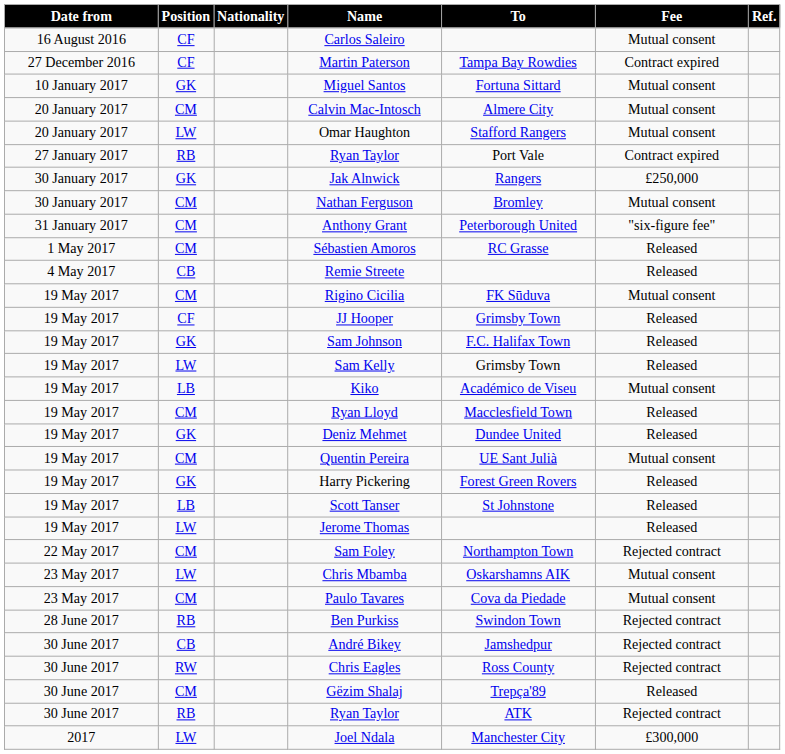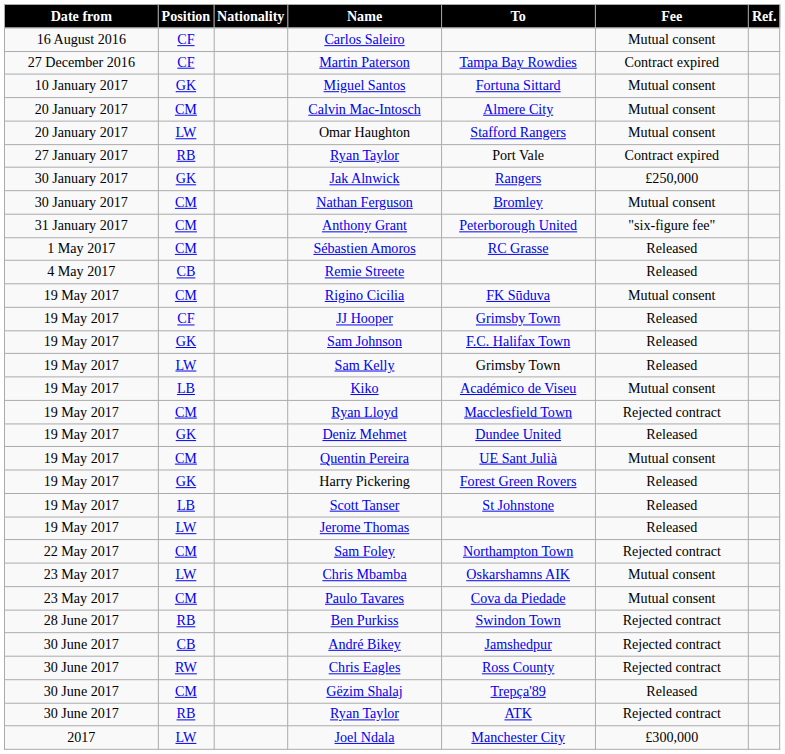 <table class="wikitable" style="text-align:center; font-size:90%; ">
 <tr>
 <th style="background:#000000; color:white; width:150px;">Date from</th>
 <th style="background:#000000; color:white; width:50px;">Position</th>
 <th style="background:#000000; color:white; width:50px;">Nationality</th>
 <th style="background:#000000; color:white; width:150px;">Name</th>
 <th style="background:#000000; color:white; width:150px;">To</th>
 <th style="background:#000000; color:white; width:150px;">Fee</th>
 <th style="background:#000000; color:white; width:25px;">Ref.</th>
 </tr>
 <tr>
 <td>16 August 2016</td>
 <td><a href='#'>CF</a></td>
 <td></td>
 <td><a href='#'>Carlos Saleiro</a></td>
 <td></td>
 <td>Mutual consent</td>
 <td></td>
 </tr>
 <tr>
 <td>27 December 2016</td>
 <td><a href='#'>CF</a></td>
 <td></td>
 <td><a href='#'>Martin Paterson</a></td>
 <td> <a href='#'>Tampa Bay Rowdies</a></td>
 <td>Contract expired</td>
 <td></td>
 </tr>
 <tr>
 <td>10 January 2017</td>
 <td><a href='#'>GK</a></td>
 <td></td>
 <td><a href='#'>Miguel Santos</a></td>
 <td> <a href='#'>Fortuna Sittard</a></td>
 <td>Mutual consent</td>
 <td></td>
 </tr>
 <tr>
 <td>20 January 2017</td>
 <td><a href='#'>CM</a></td>
 <td></td>
 <td><a href='#'>Calvin Mac-Intosch</a></td>
 <td> <a href='#'>Almere City</a></td>
 <td>Mutual consent</td>
 <td></td>
 </tr>
 <tr>
 <td>20 January 2017</td>
 <td><a href='#'>LW</a></td>
 <td></td>
 <td>Omar Haughton</td>
 <td><a href='#'>Stafford Rangers</a></td>
 <td>Mutual consent</td>
 <td></td>
 </tr>
 <tr>
 <td>27 January 2017</td>
 <td><a href='#'>RB</a></td>
 <td></td>
 <td><a href='#'>Ryan Taylor</a></td>
 <td>Port Vale</td>
 <td>Contract expired</td>
 <td></td>
 </tr>
 <tr>
 <td>30 January 2017</td>
 <td><a href='#'>GK</a></td>
 <td></td>
 <td><a href='#'>Jak Alnwick</a></td>
 <td> <a href='#'>Rangers</a></td>
 <td>£250,000</td>
 <td></td>
 </tr>
 <tr>
 <td>30 January 2017</td>
 <td><a href='#'>CM</a></td>
 <td></td>
 <td><a href='#'>Nathan Ferguson</a></td>
 <td><a href='#'>Bromley</a></td>
 <td>Mutual consent</td>
 <td></td>
 </tr>
 <tr>
 <td>31 January 2017</td>
 <td><a href='#'>CM</a></td>
 <td></td>
 <td><a href='#'>Anthony Grant</a></td>
 <td><a href='#'>Peterborough United</a></td>
 <td>"six-figure fee"</td>
 <td></td>
 </tr>
 <tr>
 <td>1 May 2017</td>
 <td><a href='#'>CM</a></td>
 <td></td>
 <td><a href='#'>Sébastien Amoros</a></td>
 <td> <a href='#'>RC Grasse</a></td>
 <td>Released</td>
 <td></td>
 </tr>
 <tr>
 <td>4 May 2017</td>
 <td><a href='#'>CB</a></td>
 <td></td>
 <td><a href='#'>Remie Streete</a></td>
 <td></td>
 <td>Released</td>
 <td></td>
 </tr>
 <tr>
 <td>19 May 2017</td>
 <td><a href='#'>CM</a></td>
 <td></td>
 <td><a href='#'>Rigino Cicilia</a></td>
 <td> <a href='#'>FK Sūduva</a></td>
 <td>Mutual consent</td>
 <td></td>
 </tr>
 <tr>
 <td>19 May 2017</td>
 <td><a href='#'>CF</a></td>
 <td></td>
 <td><a href='#'>JJ Hooper</a></td>
 <td><a href='#'>Grimsby Town</a></td>
 <td>Released</td>
 <td></td>
 </tr>
 <tr>
 <td>19 May 2017</td>
 <td><a href='#'>GK</a></td>
 <td></td>
 <td><a href='#'>Sam Johnson</a></td>
 <td><a href='#'>F.C. Halifax Town</a></td>
 <td>Released</td>
 <td></td>
 </tr>
 <tr>
 <td>19 May 2017</td>
 <td><a href='#'>LW</a></td>
 <td></td>
 <td><a href='#'>Sam Kelly</a></td>
 <td>Grimsby Town</td>
 <td>Released</td>
 <td></td>
 </tr>
 <tr>
 <td>19 May 2017</td>
 <td><a href='#'>LB</a></td>
 <td></td>
 <td><a href='#'>Kiko</a></td>
 <td> <a href='#'>Académico de Viseu</a></td>
 <td>Mutual consent</td>
 <td></td>
 </tr>
 <tr>
 <td>19 May 2017</td>
 <td><a href='#'>CM</a></td>
 <td></td>
 <td><a href='#'>Ryan Lloyd</a></td>
 <td><a href='#'>Macclesfield Town</a></td>
-<td>Released</td>
+<td>Rejected contract</td>
 <td></td>
 </tr>
 <tr>
 <td>19 May 2017</td>
 <td><a href='#'>GK</a></td>
 <td></td>
 <td><a href='#'>Deniz Mehmet</a></td>
 <td> <a href='#'>Dundee United</a></td>
 <td>Released</td>
 <td></td>
 </tr>
 <tr>
 <td>19 May 2017</td>
 <td><a href='#'>CM</a></td>
 <td></td>
 <td><a href='#'>Quentin Pereira</a></td>
 <td> <a href='#'>UE Sant Julià</a></td>
 <td>Mutual consent</td>
 <td></td>
 </tr>
 <tr>
 <td>19 May 2017</td>
 <td><a href='#'>GK</a></td>
 <td></td>
 <td>Harry Pickering</td>
 <td><a href='#'>Forest Green Rovers</a></td>
 <td>Released</td>
 <td></td>
 </tr>
 <tr>
 <td>19 May 2017</td>
 <td><a href='#'>LB</a></td>
 <td></td>
 <td><a href='#'>Scott Tanser</a></td>
 <td> <a href='#'>St Johnstone</a></td>
 <td>Released</td>
 <td></td>
 </tr>
 <tr>
 <td>19 May 2017</td>
 <td><a href='#'>LW</a></td>
 <td></td>
 <td><a href='#'>Jerome Thomas</a></td>
 <td></td>
 <td>Released</td>
 <td></td>
 </tr>
 <tr>
 <td>22 May 2017</td>
 <td><a href='#'>CM</a></td>
 <td></td>
 <td><a href='#'>Sam Foley</a></td>
 <td><a href='#'>Northampton Town</a></td>
 <td>Rejected contract</td>
 <td></td>
 </tr>
 <tr>
 <td>23 May 2017</td>
 <td><a href='#'>LW</a></td>
 <td></td>
 <td><a href='#'>Chris Mbamba</a></td>
 <td> <a href='#'>Oskarshamns AIK</a></td>
 <td>Mutual consent</td>
 <td></td>
 </tr>
 <tr>
 <td>23 May 2017</td>
 <td><a href='#'>CM</a></td>
 <td></td>
 <td><a href='#'>Paulo Tavares</a></td>
 <td> <a href='#'>Cova da Piedade</a></td>
 <td>Mutual consent</td>
 <td></td>
 </tr>
 <tr>
 <td>28 June 2017</td>
 <td><a href='#'>RB</a></td>
 <td></td>
 <td><a href='#'>Ben Purkiss</a></td>
 <td><a href='#'>Swindon Town</a></td>
 <td>Rejected contract</td>
 <td></td>
 </tr>
 <tr>
 <td>30 June 2017</td>
 <td><a href='#'>CB</a></td>
 <td></td>
 <td><a href='#'>André Bikey</a></td>
 <td> <a href='#'>Jamshedpur</a></td>
 <td>Rejected contract</td>
 <td></td>
 </tr>
 <tr>
 <td>30 June 2017</td>
 <td><a href='#'>RW</a></td>
 <td></td>
 <td><a href='#'>Chris Eagles</a></td>
 <td> <a href='#'>Ross County</a></td>
 <td>Rejected contract</td>
 <td></td>
 </tr>
 <tr>
 <td>30 June 2017</td>
 <td><a href='#'>CM</a></td>
 <td></td>
 <td><a href='#'>Gëzim Shalaj</a></td>
 <td> <a href='#'>Trepça'89</a></td>
 <td>Released</td>
 <td></td>
 </tr>
 <tr>
 <td>30 June 2017</td>
 <td><a href='#'>RB</a></td>
 <td></td>
 <td><a href='#'>Ryan Taylor</a></td>
 <td> <a href='#'>ATK</a></td>
 <td>Rejected contract</td>
 <td></td>
 </tr>
 <tr>
 <td>2017</td>
 <td><a href='#'>LW</a></td>
 <td></td>
 <td><a href='#'>Joel Ndala</a></td>
 <td><a href='#'>Manchester City</a></td>
 <td>£300,000</td>
 <td></td>
 </tr>
 </table>
